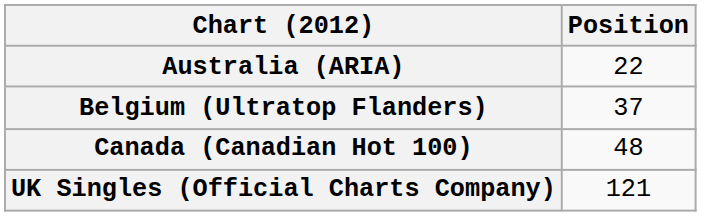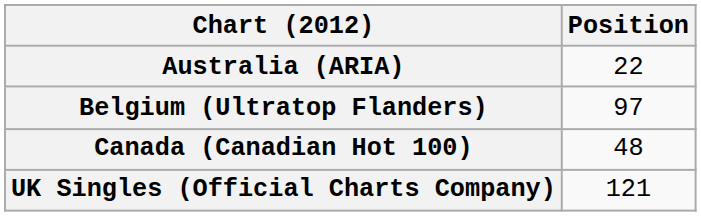 <table class="wikitable sortable plainrowheaders">
 <tr>
 <th scope="col">Chart (2012)</th>
 <th scope="col">Position</th>
 </tr>
 <tr>
 <th scope="row">Australia (ARIA)</th>
 <td style="text-align:center;">22</td>
 </tr>
 <tr>
 <th scope="row">Belgium (Ultratop Flanders)</th>
-<td style="text-align:center;">37</td>
+<td style="text-align:center;">97</td>
 </tr>
 <tr>
 <th scope="row">Canada (Canadian Hot 100)</th>
 <td style="text-align:center;">48</td>
 </tr>
 <tr>
 <th scope="row">UK Singles (Official Charts Company)</th>
 <td style="text-align:center;">121</td>
 </tr>
 </table>
